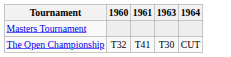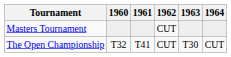 <table class="wikitable" style="font-size:95%;text-align:center;">
 <tr>
 <th>Tournament</th>
 <th>1960</th>
 <th>1961</th>
+<th>1962</th>
 <th>1963</th>
 <th>1964</th>
 </tr>
 <tr>
 <td align="left"><a href='#'>Masters Tournament</a></td>
 <td style="background:#eeeeee;"></td>
 <td style="background:#eeeeee;"></td>
+<td>CUT</td>
 <td style="background:#eeeeee;"></td>
 <td style="background:#eeeeee;"></td>
 </tr>
 <tr>
 <td align="left"><a href='#'>The Open Championship</a></td>
 <td>T32</td>
 <td>T41</td>
+<td>CUT</td>
 <td>T30</td>
 <td>CUT</td>
 </tr>
 </table>
